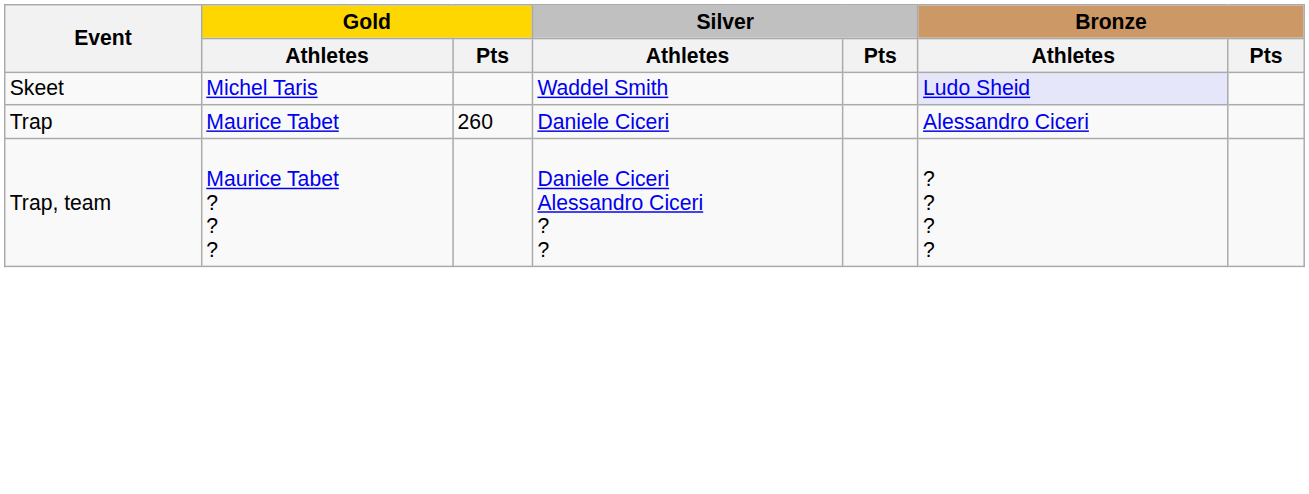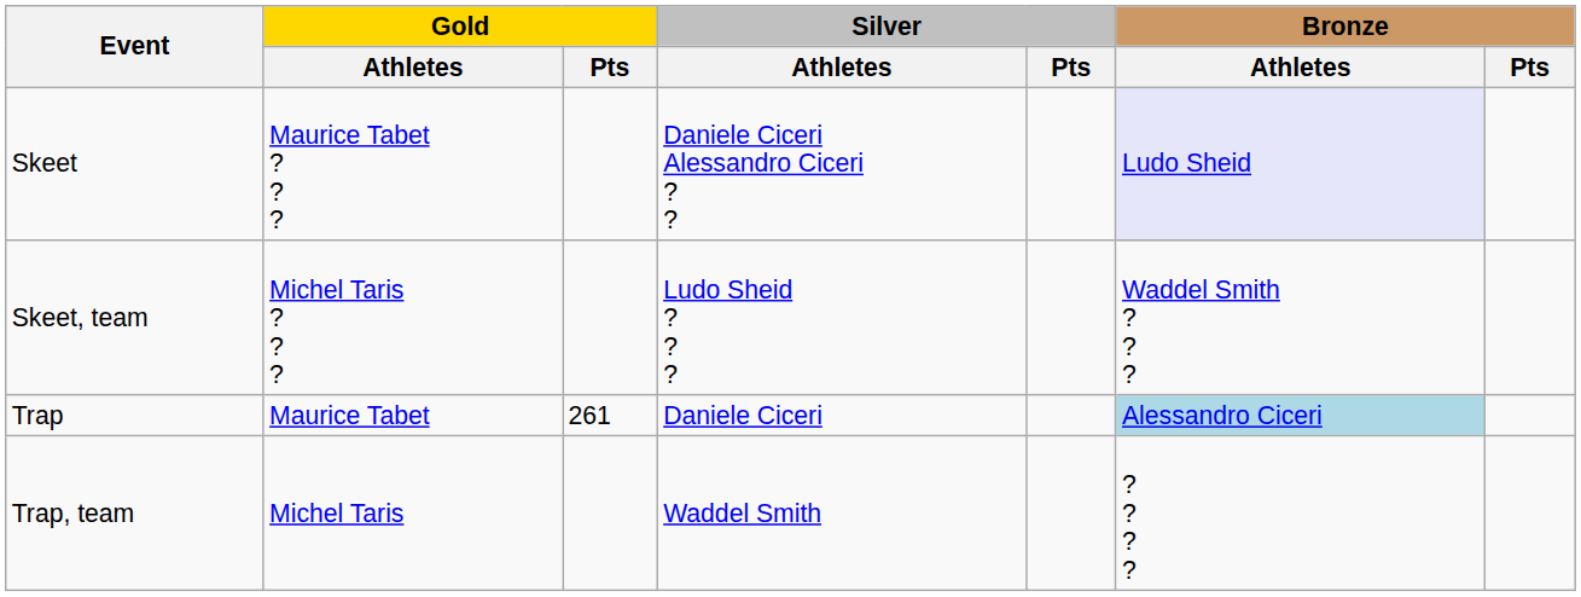 <table class="wikitable" width=70% style="font-size:90%; text-align:left;">
 <tr align=center>
 <th rowspan=2>Event</th>
 <td colspan=2 bgcolor=gold><strong>Gold</strong></td>
 <td colspan=2 bgcolor=silver><strong>Silver</strong></td>
 <td colspan=2 bgcolor=cc9966><strong>Bronze</strong></td>
 </tr>
 <tr>
 <th>Athletes</th>
 <th>Pts</th>
 <th>Athletes</th>
 <th>Pts</th>
 <th>Athletes</th>
 <th>Pts</th>
 </tr>
 <tr>
 <td>Skeet</td>
-<td> <a href='#'>Michel Taris</a></td>
+<td> <br><a href='#'>Maurice Tabet</a><br>?<br>?<br>?</td>
 <td></td>
-<td> <a href='#'>Waddel Smith</a></td>
+<td> <br><a href='#'>Daniele Ciceri</a><br><a href='#'>Alessandro Ciceri</a><br>?<br>?</td>
 <td></td>
 <td style="background: lavender;"> <a href='#'>Ludo Sheid</a></td>
 <td></td>
 </tr>
 <tr>
+<td>Skeet, team</td>
+<td> <br><a href='#'>Michel Taris</a><br>?<br>?<br>?</td>
+<td></td>
+<td> <br><a href='#'>Ludo Sheid</a><br>?<br>?<br>?</td>
+<td></td>
+<td> <br><a href='#'>Waddel Smith</a><br>?<br>?<br>?</td>
+<td></td>
+</tr>
+<tr>
 <td>Trap</td>
 <td> <a href='#'>Maurice Tabet</a></td>
-<td>260</td>
+<td>261</td>
 <td> <a href='#'>Daniele Ciceri</a></td>
 <td></td>
-<td> <a href='#'>Alessandro Ciceri</a></td>
+<td style="background: lightblue;"> <a href='#'>Alessandro Ciceri</a></td>
 <td></td>
 </tr>
 <tr>
 <td>Trap, team</td>
-<td> <br><a href='#'>Maurice Tabet</a><br>?<br>?<br>?</td>
+<td> <a href='#'>Michel Taris</a></td>
 <td></td>
-<td> <br><a href='#'>Daniele Ciceri</a><br><a href='#'>Alessandro Ciceri</a><br>?<br>?</td>
+<td> <a href='#'>Waddel Smith</a></td>
 <td></td>
 <td> <br>?<br>?<br>?<br>?</td>
 <td></td>
 </tr>
 </table>
